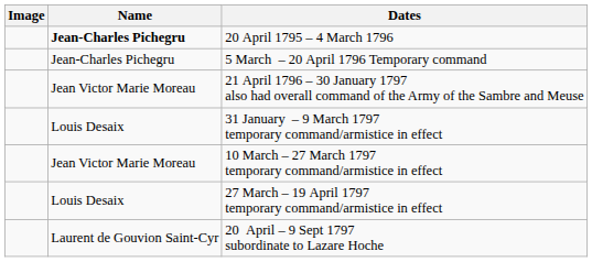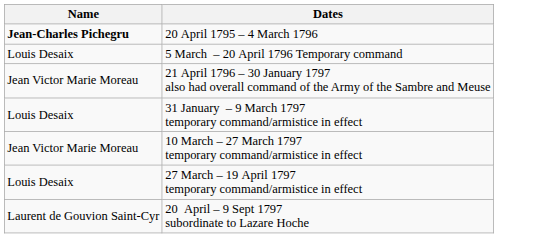 <table class="sortable wikitable">
 <tr>
-<th scope="col" class="unsortable">Image</th>
 <th scope="col">Name</th>
 <th scope="col">Dates</th>
 </tr>
 <tr>
-<td></td>
 <td><strong>Jean-Charles Pichegru</strong></td>
 <td>20 April 1795 – 4 March 1796</td>
 </tr>
 <tr>
-<td></td>
-<td>Jean-Charles Pichegru</td>
+<td>Louis Desaix</td>
 <td>5 March  – 20 April 1796 Temporary command</td>
 </tr>
 <tr>
-<td></td>
 <td>Jean Victor Marie Moreau</td>
 <td>21 April 1796 – 30 January 1797<br>also had overall command of the Army of the Sambre and Meuse</td>
 </tr>
 <tr>
-<td></td>
 <td>Louis Desaix</td>
 <td>31 January  – 9 March 1797<br>temporary command/armistice in effect</td>
 </tr>
 <tr>
-<td></td>
 <td>Jean Victor Marie Moreau</td>
 <td>10 March – 27 March 1797<br>temporary command/armistice in effect</td>
 </tr>
 <tr>
-<td></td>
 <td>Louis Desaix</td>
 <td>27 March – 19 April 1797<br>temporary command/armistice in effect</td>
 </tr>
 <tr>
-<td></td>
 <td>Laurent de Gouvion Saint-Cyr</td>
 <td>20  April – 9 Sept 1797<br>subordinate to Lazare Hoche</td>
 </tr>
 </table>
